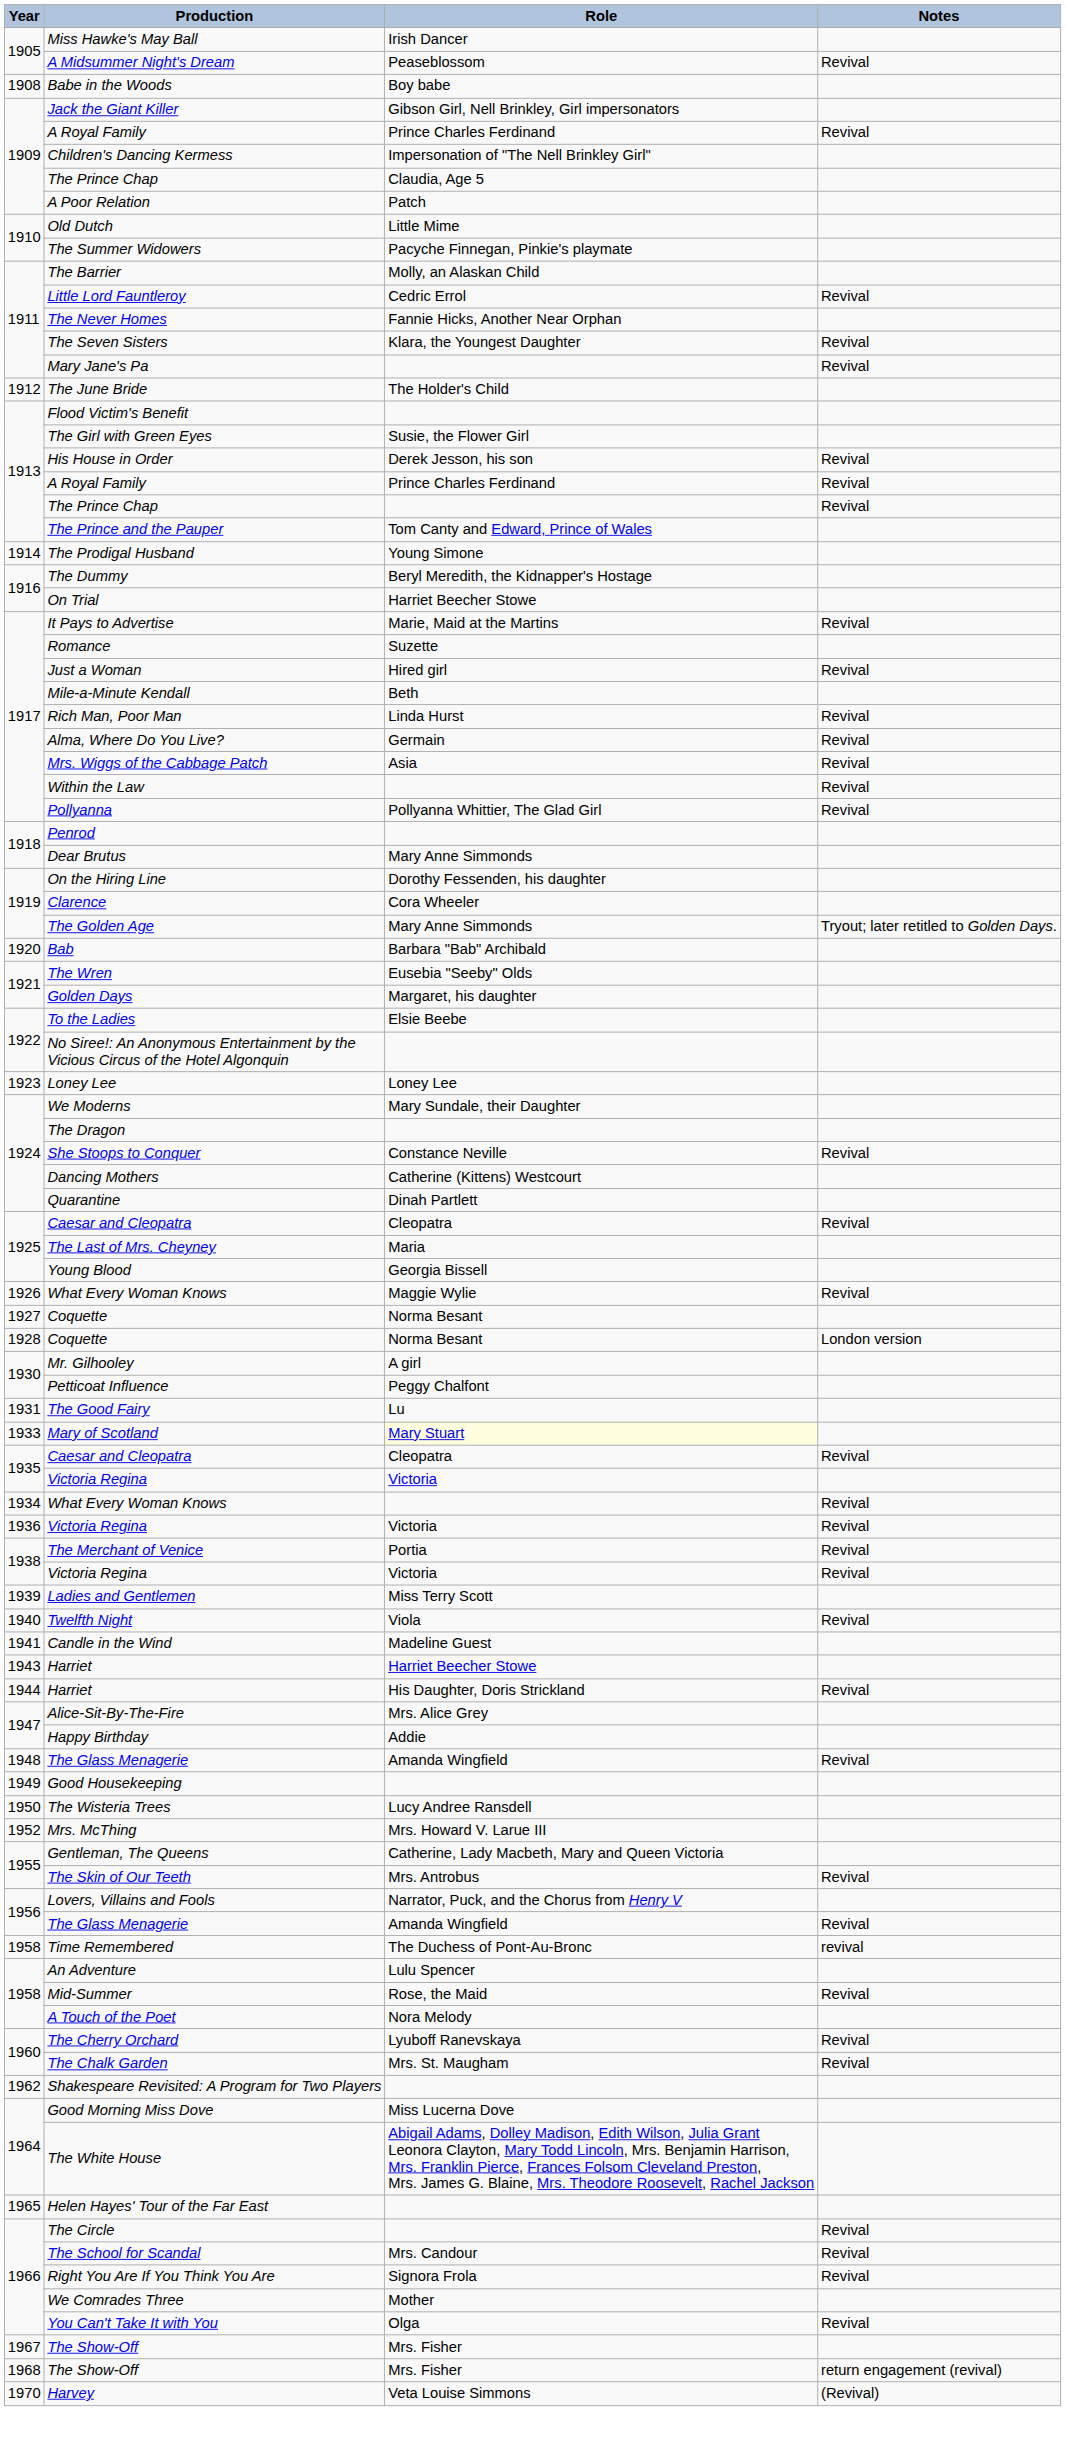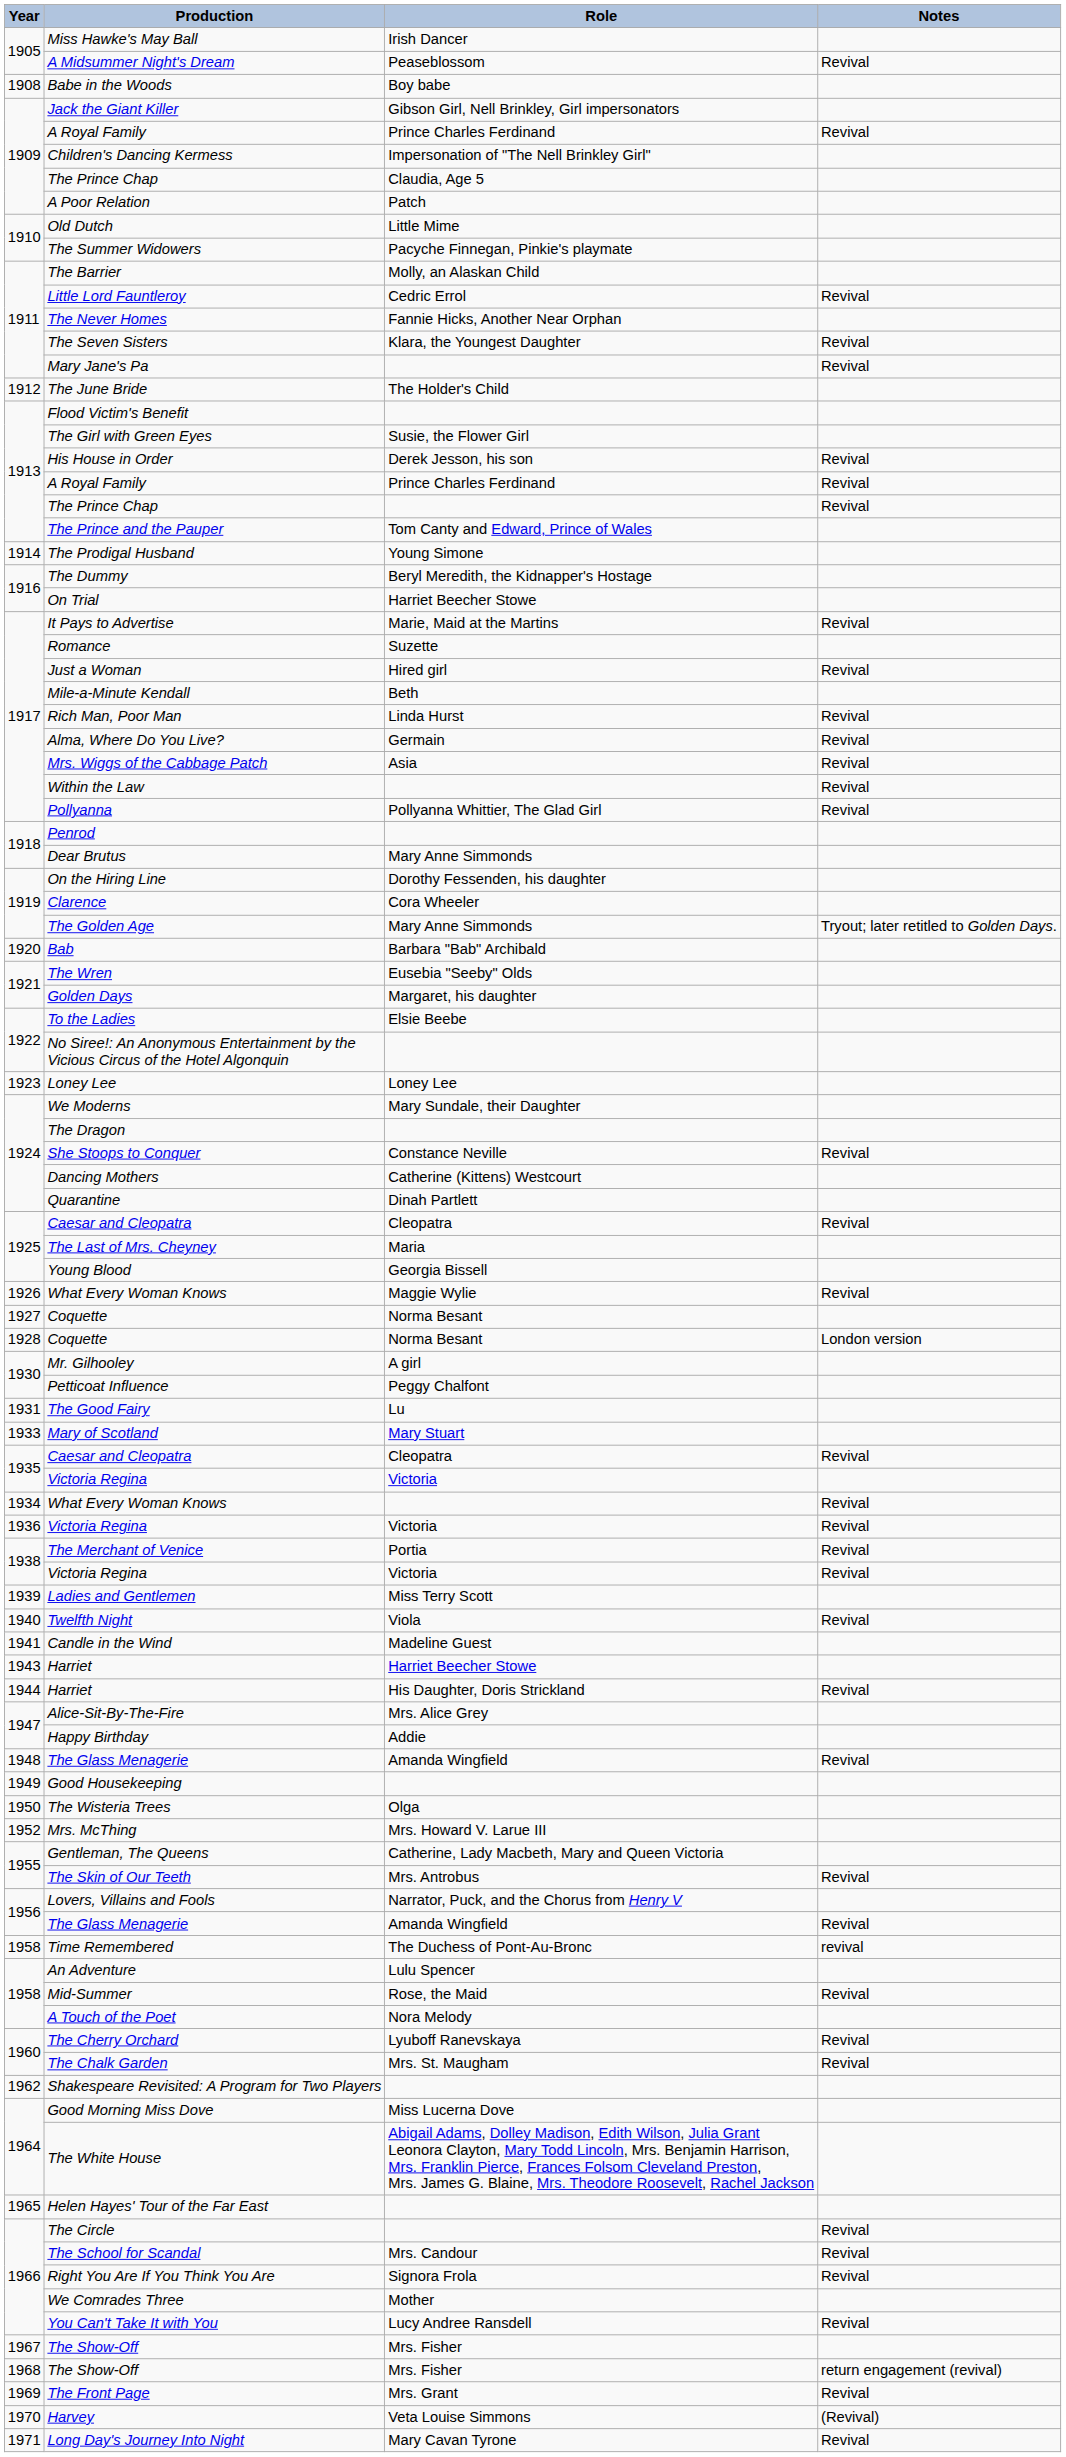 <table class="wikitable">
 <tr style="text-align:center;">
 <th style="background:#B0C4DE;">Year</th>
 <th style="background:#B0C4DE;">Production</th>
 <th style="background:#B0C4DE;">Role</th>
 <th style="background:#B0C4DE;">Notes</th>
 </tr>
 <tr>
 <td rowspan=2>1905</td>
 <td><em>Miss Hawke's May Ball</em></td>
 <td>Irish Dancer</td>
 <td></td>
 </tr>
 <tr>
 <td><em><a href='#'>A Midsummer Night's Dream</a></em></td>
 <td>Peaseblossom</td>
 <td>Revival</td>
 </tr>
 <tr>
 <td>1908</td>
 <td><em>Babe in the Woods</em></td>
 <td>Boy babe</td>
 <td></td>
 </tr>
 <tr>
 <td rowspan=5>1909</td>
 <td><em><a href='#'>Jack the Giant Killer</a></em></td>
 <td>Gibson Girl, Nell Brinkley, Girl impersonators</td>
 <td></td>
 </tr>
 <tr>
 <td><em>A Royal Family</em></td>
 <td>Prince Charles Ferdinand</td>
 <td>Revival</td>
 </tr>
 <tr>
 <td><em>Children's Dancing Kermess</em></td>
 <td>Impersonation of "The Nell Brinkley Girl"</td>
 <td></td>
 </tr>
 <tr>
 <td><em>The Prince Chap</em></td>
 <td>Claudia, Age 5</td>
 <td></td>
 </tr>
 <tr>
 <td><em>A Poor Relation</em></td>
 <td>Patch</td>
 <td></td>
 </tr>
 <tr>
 <td rowspan=2>1910</td>
 <td><em>Old Dutch</em></td>
 <td>Little Mime</td>
 <td></td>
 </tr>
 <tr>
 <td><em>The Summer Widowers</em></td>
 <td>Pacyche Finnegan, Pinkie's playmate</td>
 <td></td>
 </tr>
 <tr>
 <td rowspan=5>1911</td>
 <td><em>The Barrier</em></td>
 <td>Molly, an Alaskan Child</td>
 <td></td>
 </tr>
 <tr>
 <td><em><a href='#'>Little Lord Fauntleroy</a></em></td>
 <td>Cedric Errol</td>
 <td>Revival</td>
 </tr>
 <tr>
 <td><em><a href='#'>The Never Homes</a></em></td>
 <td>Fannie Hicks, Another Near Orphan</td>
 <td></td>
 </tr>
 <tr>
 <td><em>The Seven Sisters</em></td>
 <td>Klara, the Youngest Daughter</td>
 <td>Revival</td>
 </tr>
 <tr>
 <td><em>Mary Jane's Pa</em></td>
 <td></td>
 <td>Revival</td>
 </tr>
 <tr>
 <td>1912</td>
 <td><em>The June Bride</em></td>
 <td>The Holder's Child</td>
 <td></td>
 </tr>
 <tr>
 <td rowspan=6>1913</td>
 <td><em>Flood Victim's Benefit</em></td>
 <td></td>
 <td></td>
 </tr>
 <tr>
 <td><em>The Girl with Green Eyes</em></td>
 <td>Susie, the Flower Girl</td>
 <td></td>
 </tr>
 <tr>
 <td><em>His House in Order</em></td>
 <td>Derek Jesson, his son</td>
 <td>Revival</td>
 </tr>
 <tr>
 <td><em>A Royal Family</em></td>
 <td>Prince Charles Ferdinand</td>
 <td>Revival</td>
 </tr>
 <tr>
 <td><em>The Prince Chap</em></td>
 <td></td>
 <td>Revival</td>
 </tr>
 <tr>
 <td><em><a href='#'>The Prince and the Pauper</a></em></td>
 <td>Tom Canty and <a href='#'>Edward, Prince of Wales</a></td>
 <td></td>
 </tr>
 <tr>
 <td>1914</td>
 <td><em>The Prodigal Husband</em></td>
 <td>Young Simone</td>
 <td></td>
 </tr>
 <tr>
 <td rowspan=2>1916</td>
 <td><em>The Dummy</em></td>
 <td>Beryl Meredith, the Kidnapper's Hostage</td>
 <td></td>
 </tr>
 <tr>
 <td><em>On Trial</em></td>
 <td>Harriet Beecher Stowe</td>
 <td></td>
 </tr>
 <tr>
 <td rowspan=9>1917</td>
 <td><em>It Pays to Advertise</em></td>
 <td>Marie, Maid at the Martins</td>
 <td>Revival</td>
 </tr>
 <tr>
 <td><em>Romance</em></td>
 <td>Suzette</td>
 <td></td>
 </tr>
 <tr>
 <td><em>Just a Woman</em></td>
 <td>Hired girl</td>
 <td>Revival</td>
 </tr>
 <tr>
 <td><em>Mile-a-Minute Kendall</em></td>
 <td>Beth</td>
 <td></td>
 </tr>
 <tr>
 <td><em>Rich Man, Poor Man</em></td>
 <td>Linda Hurst</td>
 <td>Revival</td>
 </tr>
 <tr>
 <td><em>Alma, Where Do You Live?</em></td>
 <td>Germain</td>
 <td>Revival</td>
 </tr>
 <tr>
 <td><em><a href='#'>Mrs. Wiggs of the Cabbage Patch</a></em></td>
 <td>Asia</td>
 <td>Revival</td>
 </tr>
 <tr>
 <td><em>Within the Law</em></td>
 <td></td>
 <td>Revival</td>
 </tr>
 <tr>
 <td><em><a href='#'>Pollyanna</a></em></td>
 <td>Pollyanna Whittier, The Glad Girl</td>
 <td>Revival</td>
 </tr>
 <tr>
 <td rowspan=2>1918</td>
 <td><em><a href='#'>Penrod</a></em></td>
 <td></td>
 <td></td>
 </tr>
 <tr>
 <td><em>Dear Brutus</em></td>
 <td>Mary Anne Simmonds</td>
 <td></td>
 </tr>
 <tr>
 <td rowspan=3>1919</td>
 <td><em>On the Hiring Line</em></td>
 <td>Dorothy Fessenden, his daughter</td>
 <td></td>
 </tr>
 <tr>
 <td><em><a href='#'>Clarence</a></em></td>
 <td>Cora Wheeler</td>
 <td></td>
 </tr>
 <tr>
 <td><em><a href='#'>The Golden Age</a></em></td>
 <td>Mary Anne Simmonds</td>
 <td>Tryout; later retitled to <em>Golden Days</em>.</td>
 </tr>
 <tr>
 <td>1920</td>
 <td><em><a href='#'>Bab</a></em></td>
 <td>Barbara "Bab" Archibald</td>
 </tr>
 <tr>
 <td rowspan=2>1921</td>
 <td><em><a href='#'>The Wren</a></em></td>
 <td>Eusebia "Seeby" Olds</td>
 <td></td>
 </tr>
 <tr>
 <td><em><a href='#'>Golden Days</a></em></td>
 <td>Margaret, his daughter</td>
 <td></td>
 </tr>
 <tr>
 <td rowspan=2>1922</td>
 <td><em><a href='#'>To the Ladies</a></em></td>
 <td>Elsie Beebe</td>
 <td></td>
 </tr>
 <tr>
 <td><em>No Siree!: An Anonymous Entertainment by the<br>Vicious Circus of the Hotel Algonquin</em></td>
 <td></td>
 <td></td>
 </tr>
 <tr>
 <td>1923</td>
 <td><em>Loney Lee</em></td>
 <td>Loney Lee</td>
 <td></td>
 </tr>
 <tr>
 <td rowspan=5>1924</td>
 <td><em>We Moderns</em></td>
 <td>Mary Sundale, their Daughter</td>
 <td></td>
 </tr>
 <tr>
 <td><em>The Dragon</em></td>
 <td></td>
 <td></td>
 </tr>
 <tr>
 <td><em><a href='#'>She Stoops to Conquer</a></em></td>
 <td>Constance Neville</td>
 <td>Revival</td>
 </tr>
 <tr>
 <td><em>Dancing Mothers</em></td>
 <td>Catherine (Kittens) Westcourt</td>
 <td></td>
 </tr>
 <tr>
 <td><em>Quarantine</em></td>
 <td>Dinah Partlett</td>
 <td></td>
 </tr>
 <tr>
 <td rowspan=3>1925</td>
 <td><em><a href='#'>Caesar and Cleopatra</a></em></td>
 <td>Cleopatra</td>
 <td>Revival</td>
 </tr>
 <tr>
 <td><em><a href='#'>The Last of Mrs. Cheyney</a></em></td>
 <td>Maria</td>
 <td></td>
 </tr>
 <tr>
 <td><em>Young Blood</em></td>
 <td>Georgia Bissell</td>
 <td></td>
 </tr>
 <tr>
 <td>1926</td>
 <td><em>What Every Woman Knows</em></td>
 <td>Maggie Wylie</td>
 <td>Revival</td>
 </tr>
 <tr>
 <td>1927</td>
 <td><em>Coquette</em></td>
 <td>Norma Besant</td>
 <td></td>
 </tr>
 <tr>
 <td>1928</td>
 <td><em>Coquette</em></td>
 <td>Norma Besant</td>
 <td>London version</td>
 </tr>
 <tr>
 <td rowspan=2>1930</td>
 <td><em>Mr. Gilhooley</em></td>
 <td>A girl</td>
 <td></td>
 </tr>
 <tr>
 <td><em>Petticoat Influence</em></td>
 <td>Peggy Chalfont</td>
 <td></td>
 </tr>
 <tr>
 <td>1931</td>
 <td><em><a href='#'>The Good Fairy</a></em></td>
 <td>Lu</td>
 <td></td>
 </tr>
 <tr>
 <td>1933</td>
 <td><em><a href='#'>Mary of Scotland</a></em></td>
-<td style="background: lightyellow;"><a href='#'>Mary Stuart</a></td>
+<td><a href='#'>Mary Stuart</a></td>
 <td></td>
 </tr>
 <tr>
 <td rowspan=2>1935</td>
 <td><em><a href='#'>Caesar and Cleopatra</a></em></td>
 <td>Cleopatra</td>
 <td>Revival</td>
 </tr>
 <tr>
 <td><em><a href='#'>Victoria Regina</a></em></td>
 <td><a href='#'>Victoria</a></td>
 <td></td>
 </tr>
 <tr>
 <td>1934</td>
 <td><em>What Every Woman Knows</em></td>
 <td></td>
 <td>Revival</td>
 </tr>
 <tr>
 <td>1936</td>
 <td><em><a href='#'>Victoria Regina</a></em></td>
 <td>Victoria</td>
 <td>Revival</td>
 </tr>
 <tr>
 <td rowspan=2>1938</td>
 <td><em><a href='#'>The Merchant of Venice</a></em></td>
 <td>Portia</td>
 <td>Revival</td>
 </tr>
 <tr>
 <td><em>Victoria Regina</em></td>
 <td>Victoria</td>
 <td>Revival</td>
 </tr>
 <tr>
 <td>1939</td>
 <td><em><a href='#'>Ladies and Gentlemen</a></em></td>
 <td>Miss Terry Scott</td>
 <td></td>
 </tr>
 <tr>
 <td>1940</td>
 <td><em><a href='#'>Twelfth Night</a></em></td>
 <td>Viola</td>
 <td>Revival</td>
 </tr>
 <tr>
 <td>1941</td>
 <td><em>Candle in the Wind</em></td>
 <td>Madeline Guest</td>
 <td></td>
 </tr>
 <tr>
 <td>1943</td>
 <td><em>Harriet</em></td>
 <td><a href='#'>Harriet Beecher Stowe</a></td>
 <td></td>
 </tr>
 <tr>
 <td>1944</td>
 <td><em>Harriet</em></td>
 <td>His Daughter, Doris Strickland</td>
 <td>Revival</td>
 </tr>
 <tr>
 <td rowspan=2>1947</td>
 <td><em>Alice-Sit-By-The-Fire</em></td>
 <td>Mrs. Alice Grey</td>
 <td></td>
 </tr>
 <tr>
 <td><em>Happy Birthday</em></td>
 <td>Addie</td>
 <td></td>
 </tr>
 <tr>
 <td>1948</td>
 <td><em><a href='#'>The Glass Menagerie</a></em></td>
 <td>Amanda Wingfield</td>
 <td>Revival</td>
 </tr>
 <tr>
 <td>1949</td>
 <td><em>Good Housekeeping</em></td>
 <td></td>
 <td></td>
 </tr>
 <tr>
 <td>1950</td>
 <td><em>The Wisteria Trees</em></td>
-<td>Lucy Andree Ransdell</td>
+<td>Olga</td>
 <td></td>
 </tr>
 <tr>
 <td>1952</td>
 <td><em>Mrs. McThing</em></td>
 <td>Mrs. Howard V. Larue III</td>
 <td></td>
 </tr>
 <tr>
 <td rowspan=2>1955</td>
 <td><em>Gentleman, The Queens</em></td>
 <td>Catherine, Lady Macbeth, Mary and Queen Victoria</td>
 <td></td>
 </tr>
 <tr>
 <td><em><a href='#'>The Skin of Our Teeth</a></em></td>
 <td>Mrs. Antrobus</td>
 <td>Revival</td>
 </tr>
 <tr>
 <td rowspan=2>1956</td>
 <td><em>Lovers, Villains and Fools</em></td>
 <td>Narrator, Puck, and the Chorus from <em><a href='#'>Henry V</a></em></td>
 <td></td>
 </tr>
 <tr>
 <td><em><a href='#'>The Glass Menagerie</a></em></td>
 <td>Amanda Wingfield</td>
 <td>Revival</td>
 </tr>
 <tr>
 <td>1958</td>
 <td><em>Time Remembered</em></td>
 <td>The Duchess of Pont-Au-Bronc</td>
 <td>revival</td>
 </tr>
 <tr>
 <td rowspan=3>1958</td>
 <td><em>An Adventure</em></td>
 <td>Lulu Spencer</td>
 <td></td>
 </tr>
 <tr>
 <td><em>Mid-Summer</em></td>
 <td>Rose, the Maid</td>
 <td>Revival</td>
 </tr>
 <tr>
 <td><em><a href='#'>A Touch of the Poet</a></em></td>
 <td>Nora Melody</td>
 <td></td>
 </tr>
 <tr>
 <td rowspan=2>1960</td>
 <td><em><a href='#'>The Cherry Orchard</a></em></td>
 <td>Lyuboff Ranevskaya</td>
 <td>Revival</td>
 </tr>
 <tr>
 <td><em><a href='#'>The Chalk Garden</a></em></td>
 <td>Mrs. St. Maugham</td>
 <td>Revival</td>
 </tr>
 <tr>
 <td>1962</td>
 <td><em>Shakespeare Revisited: A Program for Two Players</em></td>
 <td></td>
 <td></td>
 </tr>
 <tr>
 <td rowspan=2>1964</td>
 <td><em>Good Morning Miss Dove</em></td>
 <td>Miss Lucerna Dove</td>
 <td></td>
 </tr>
 <tr>
 <td><em>The White House</em></td>
 <td><a href='#'>Abigail Adams</a>, <a href='#'>Dolley Madison</a>, <a href='#'>Edith Wilson</a>, <a href='#'>Julia Grant</a> <br> Leonora Clayton, <a href='#'>Mary Todd Lincoln</a>, Mrs. Benjamin Harrison, <br> <a href='#'>Mrs. Franklin Pierce</a>, <a href='#'>Frances Folsom Cleveland Preston</a>, <br> Mrs. James G. Blaine, <a href='#'>Mrs. Theodore Roosevelt</a>, <a href='#'>Rachel Jackson</a></td>
 <td></td>
 </tr>
 <tr>
 <td>1965</td>
 <td><em>Helen Hayes' Tour of the Far East</em></td>
 <td></td>
 <td></td>
 </tr>
 <tr>
 <td rowspan=5>1966</td>
 <td><em>The Circle</em></td>
 <td></td>
 <td>Revival</td>
 </tr>
 <tr>
 <td><em><a href='#'>The School for Scandal</a></em></td>
 <td>Mrs. Candour</td>
 <td>Revival</td>
 </tr>
 <tr>
 <td><em>Right You Are If You Think You Are</em></td>
 <td>Signora Frola</td>
 <td>Revival</td>
 </tr>
 <tr>
 <td><em>We Comrades Three</em></td>
 <td>Mother</td>
 <td></td>
 </tr>
 <tr>
 <td><em><a href='#'>You Can't Take It with You</a></em></td>
-<td>Olga</td>
+<td>Lucy Andree Ransdell</td>
 <td>Revival</td>
 </tr>
 <tr>
 <td>1967</td>
 <td><em><a href='#'>The Show-Off</a></em></td>
 <td>Mrs. Fisher</td>
 <td></td>
 </tr>
 <tr>
 <td>1968</td>
 <td><em>The Show-Off</em></td>
 <td>Mrs. Fisher</td>
 <td>return engagement (revival)</td>
 </tr>
 <tr>
+<td>1969</td>
+<td><em><a href='#'>The Front Page</a></em></td>
+<td>Mrs. Grant</td>
+<td>Revival</td>
+</tr>
+<tr>
 <td>1970</td>
 <td><em><a href='#'>Harvey</a></em></td>
 <td>Veta Louise Simmons</td>
 <td>(Revival)</td>
 </tr>
+<tr>
+<td>1971</td>
+<td><em><a href='#'>Long Day's Journey Into Night</a></em></td>
+<td>Mary Cavan Tyrone</td>
+<td>Revival</td>
+</tr>
 </table>
